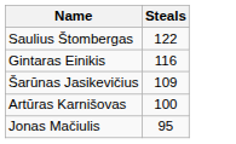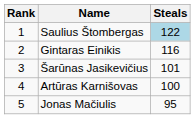 <table class="wikitable sortable" style="text-align: center;">
 <tr>
+<th>Rank</th>
 <th class="unsortable">Name</th>
 <th>Steals</th>
 </tr>
 <tr>
+<td>1</td>
 <td style="text-align: left;">Saulius Štombergas</td>
-<td>122</td>
+<td style="background: lightblue;">122</td>
 </tr>
 <tr>
+<td>2</td>
 <td style="text-align: left;">Gintaras Einikis</td>
 <td>116</td>
 </tr>
 <tr>
+<td>3</td>
 <td style="text-align: left;">Šarūnas Jasikevičius</td>
-<td>109</td>
+<td>101</td>
 </tr>
 <tr>
+<td>4</td>
 <td style="text-align: left;">Artūras Karnišovas</td>
 <td>100</td>
 </tr>
 <tr>
+<td>5</td>
 <td style="text-align: left;">Jonas Mačiulis</td>
 <td>95</td>
 </tr>
 </table>
